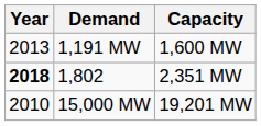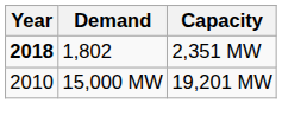 <table class="wikitable sortable">
 <tr>
 <th>Year</th>
 <th>Demand</th>
 <th>Capacity</th>
-</tr>
-<tr>
-<td>2013</td>
-<td>1,191 MW</td>
-<td>1,600 MW</td>
 </tr>
 <tr>
 <td><strong>2018</strong></td>
 <td>1,802</td>
 <td>2,351 MW</td>
 </tr>
 <tr>
 <td>2010</td>
 <td>15,000 MW</td>
 <td>19,201 MW</td>
 </tr>
 </table>
